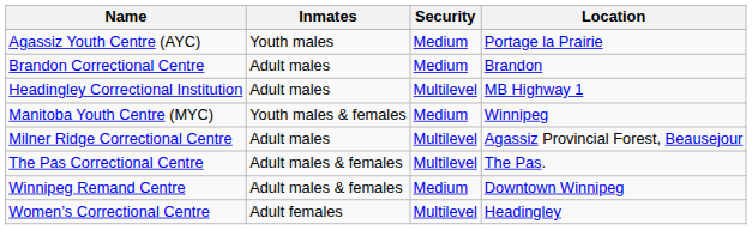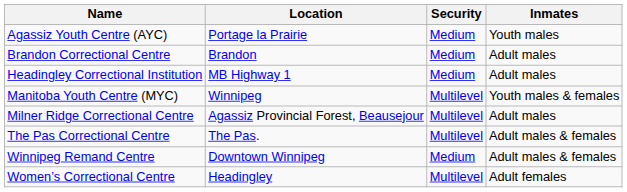 <table class="wikitable">
 <tr>
 <th>Name</th>
+<th>Location</th>
+<th>Security</th>
 <th>Inmates</th>
-<th>Security</th>
-<th>Location</th>
 </tr>
 <tr>
 <td><a href='#'>Agassiz Youth Centre</a> (AYC)</td>
+<td><a href='#'>Portage la Prairie</a></td>
+<td><a href='#'>Medium</a></td>
 <td>Youth males</td>
-<td><a href='#'>Medium</a></td>
-<td><a href='#'>Portage la Prairie</a></td>
 </tr>
 <tr>
 <td><a href='#'>Brandon Correctional Centre</a></td>
+<td><a href='#'>Brandon</a></td>
+<td><a href='#'>Medium</a></td>
 <td>Adult males</td>
-<td><a href='#'>Medium</a></td>
-<td><a href='#'>Brandon</a></td>
 </tr>
 <tr>
 <td><a href='#'>Headingley Correctional Institution</a></td>
+<td><a href='#'>MB Highway 1</a></td>
+<td><a href='#'>Medium</a></td>
 <td>Adult males</td>
-<td><a href='#'>Multilevel</a></td>
-<td><a href='#'>MB Highway 1</a></td>
 </tr>
 <tr>
 <td><a href='#'>Manitoba Youth Centre</a> (MYC)</td>
+<td><a href='#'>Winnipeg</a></td>
+<td><a href='#'>Multilevel</a></td>
 <td>Youth males & females</td>
-<td><a href='#'>Medium</a></td>
-<td><a href='#'>Winnipeg</a></td>
 </tr>
 <tr>
 <td><a href='#'>Milner Ridge Correctional Centre</a></td>
+<td><a href='#'>Agassiz</a> Provincial Forest, <a href='#'>Beausejour</a></td>
+<td><a href='#'>Multilevel</a></td>
 <td>Adult males</td>
-<td><a href='#'>Multilevel</a></td>
-<td><a href='#'>Agassiz</a> Provincial Forest, <a href='#'>Beausejour</a></td>
 </tr>
 <tr>
 <td><a href='#'>The Pas Correctional Centre</a></td>
+<td><a href='#'>The Pas</a>.</td>
+<td><a href='#'>Multilevel</a></td>
 <td>Adult males & females</td>
-<td><a href='#'>Multilevel</a></td>
-<td><a href='#'>The Pas</a>.</td>
 </tr>
 <tr>
 <td><a href='#'>Winnipeg Remand Centre</a></td>
+<td><a href='#'>Downtown Winnipeg</a></td>
+<td><a href='#'>Medium</a></td>
 <td>Adult males & females</td>
-<td><a href='#'>Medium</a></td>
-<td><a href='#'>Downtown Winnipeg</a></td>
 </tr>
 <tr>
 <td><a href='#'>Women’s Correctional Centre</a></td>
+<td><a href='#'>Headingley</a></td>
+<td><a href='#'>Multilevel</a></td>
 <td>Adult females</td>
-<td><a href='#'>Multilevel</a></td>
-<td><a href='#'>Headingley</a></td>
 </tr>
 </table>
